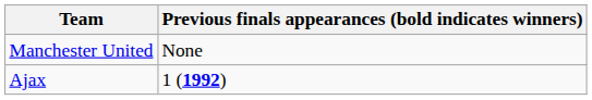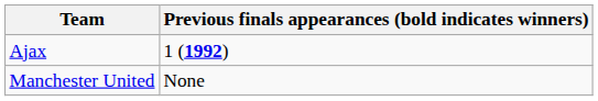 <table class="wikitable">
 <tr>
 <th>Team</th>
 <th>Previous finals appearances (bold indicates winners)</th>
 </tr>
 <tr>
+<td> <a href='#'>Ajax</a></td>
+<td>1 (<strong><a href='#'>1992</a></strong>)</td>
+</tr>
+<tr>
 <td> <a href='#'>Manchester United</a></td>
 <td>None</td>
 </tr>
-<tr>
-<td> <a href='#'>Ajax</a></td>
-<td>1 (<strong><a href='#'>1992</a></strong>)</td>
-</tr>
 </table>
